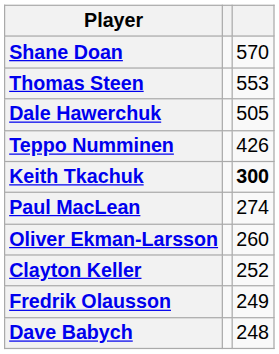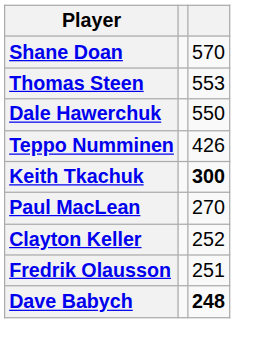 <table class="wikitable plainrowheaders" style="text-align:center; float:left; margin-right:1em;">
 <tr>
 <th scope="col">Player</th>
 <th scope="col"></th>
 <th scope="col"></th>
 </tr>
 <tr>
 <th scope="row" style="text-align:left;"><a href='#'>Shane Doan</a></th>
 <td></td>
 <td>570</td>
 </tr>
 <tr>
 <th scope="row" style="text-align:left;"><a href='#'>Thomas Steen</a></th>
 <td></td>
 <td>553</td>
 </tr>
 <tr>
 <th scope="row" style="text-align:left;"><a href='#'>Dale Hawerchuk</a></th>
 <td></td>
-<td>505</td>
+<td>550</td>
 </tr>
 <tr>
 <th scope="row" style="text-align:left;"><a href='#'>Teppo Numminen</a></th>
 <td></td>
 <td>426</td>
 </tr>
 <tr>
 <th scope="row" style="text-align:left;"><a href='#'>Keith Tkachuk</a></th>
 <td></td>
 <td><strong>300</strong></td>
 </tr>
 <tr>
 <th scope="row" style="text-align:left;"><a href='#'>Paul MacLean</a></th>
 <td></td>
-<td>274</td>
-</tr>
-<tr>
-<th scope="row" style="text-align:left;"><a href='#'>Oliver Ekman-Larsson</a></th>
-<td></td>
-<td>260</td>
+<td>270</td>
 </tr>
 <tr>
 <th scope="row" style="text-align:left;"><a href='#'>Clayton Keller</a></th>
 <td></td>
 <td>252</td>
 </tr>
 <tr>
 <th scope="row" style="text-align:left;"><a href='#'>Fredrik Olausson</a></th>
 <td></td>
-<td>249</td>
+<td>251</td>
 </tr>
 <tr>
 <th scope="row" style="text-align:left;"><a href='#'>Dave Babych</a></th>
 <td></td>
-<td>248</td>
+<td><strong>248</strong></td>
 </tr>
 </table>
